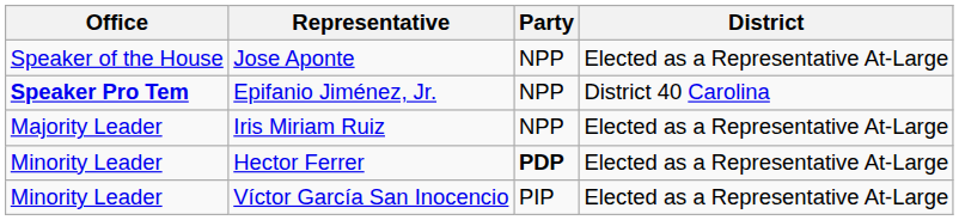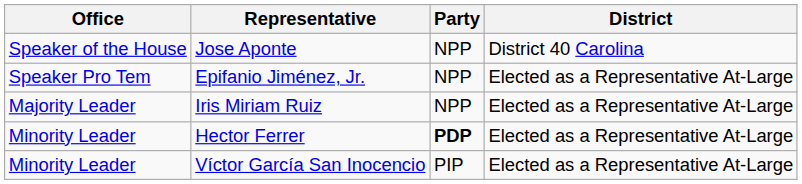 <table class="wikitable">
 <tr>
 <th>Office</th>
 <th>Representative</th>
 <th>Party</th>
 <th>District</th>
 </tr>
 <tr>
 <td><a href='#'>Speaker of the House</a></td>
 <td><a href='#'>Jose Aponte</a></td>
 <td>NPP</td>
-<td>Elected as a Representative At-Large</td>
+<td>District 40 <a href='#'>Carolina</a></td>
 </tr>
 <tr>
-<td><strong><a href='#'>Speaker Pro Tem</a></strong></td>
+<td><a href='#'>Speaker Pro Tem</a></td>
 <td><a href='#'>Epifanio Jiménez, Jr.</a></td>
 <td>NPP</td>
-<td>District 40 <a href='#'>Carolina</a></td>
+<td>Elected as a Representative At-Large</td>
 </tr>
 <tr>
 <td><a href='#'>Majority Leader</a></td>
 <td><a href='#'>Iris Miriam Ruiz</a></td>
 <td>NPP</td>
 <td>Elected as a Representative At-Large</td>
 </tr>
 <tr>
 <td><a href='#'>Minority Leader</a></td>
 <td><a href='#'>Hector Ferrer</a></td>
 <td><strong>PDP</strong></td>
 <td>Elected as a Representative At-Large</td>
 </tr>
 <tr>
 <td><a href='#'>Minority Leader</a></td>
 <td><a href='#'>Víctor García San Inocencio</a></td>
 <td>PIP</td>
 <td>Elected as a Representative At-Large</td>
 </tr>
 </table>
